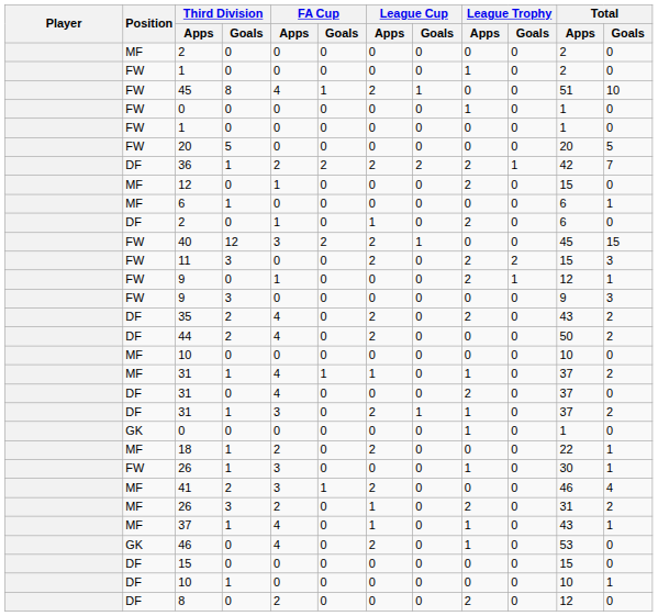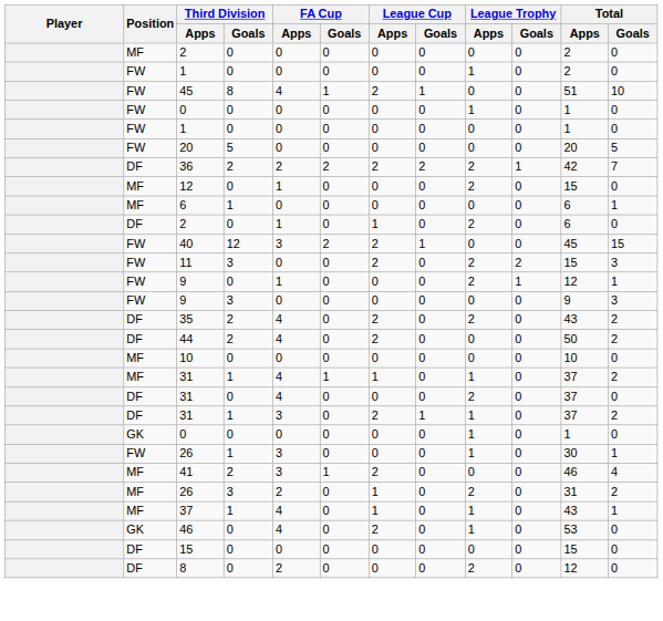 <table class="wikitable plainrowheaders sortable">
 <tr>
 <th rowspan=2 style="width:20em"scope=col>Player</th>
 <th rowspan=2>Position</th>
 <th colspan=2 style="width:10em"scope=col><a href='#'>Third Division</a></th>
 <th colspan=2 style="width:10em"scope=col><a href='#'>FA Cup</a></th>
 <th colspan=2 style="width:10em"scope=col><a href='#'>League Cup</a></th>
 <th colspan=2 style="width:10em"scope=col><a href='#'>League Trophy</a></th>
 <th colspan=2 style="width:10em"scope=col>Total</th>
 </tr>
 <tr>
 <th style="width:5em">Apps</th>
 <th style="width:5em">Goals</th>
 <th style="width:5em">Apps</th>
 <th style="width:5em">Goals</th>
 <th style="width:5em">Apps</th>
 <th style="width:5em">Goals</th>
 <th style="width:5em">Apps</th>
 <th style="width:5em">Goals</th>
 <th style="width:5em">Apps</th>
 <th style="width:5em">Goals</th>
 </tr>
 <tr>
 <th scope=row align="left"></th>
 <td>MF</td>
 <td>2</td>
 <td>0</td>
 <td>0</td>
 <td>0</td>
 <td>0</td>
 <td>0</td>
 <td>0</td>
 <td>0</td>
 <td>2</td>
 <td>0</td>
 </tr>
 <tr>
 <th scope=row align="left"></th>
 <td>FW</td>
 <td>1</td>
 <td>0</td>
 <td>0</td>
 <td>0</td>
 <td>0</td>
 <td>0</td>
 <td>1</td>
 <td>0</td>
 <td>2</td>
 <td>0</td>
 </tr>
 <tr>
 <th scope=row align="left"></th>
 <td>FW</td>
 <td>45</td>
 <td>8</td>
 <td>4</td>
 <td>1</td>
 <td>2</td>
 <td>1</td>
 <td>0</td>
 <td>0</td>
 <td>51</td>
 <td>10</td>
 </tr>
 <tr>
 <th scope=row align="left"></th>
 <td>FW</td>
 <td>0</td>
 <td>0</td>
 <td>0</td>
 <td>0</td>
 <td>0</td>
 <td>0</td>
 <td>1</td>
 <td>0</td>
 <td>1</td>
 <td>0</td>
 </tr>
 <tr>
 <th scope=row align="left"></th>
 <td>FW</td>
 <td>1</td>
 <td>0</td>
 <td>0</td>
 <td>0</td>
 <td>0</td>
 <td>0</td>
 <td>0</td>
 <td>0</td>
 <td>1</td>
 <td>0</td>
 </tr>
 <tr>
 <th scope=row align="left"></th>
 <td>FW</td>
 <td>20</td>
 <td>5</td>
 <td>0</td>
 <td>0</td>
 <td>0</td>
 <td>0</td>
 <td>0</td>
 <td>0</td>
 <td>20</td>
 <td>5</td>
 </tr>
 <tr>
 <th scope=row align="left"></th>
 <td>DF</td>
 <td>36</td>
-<td>1</td>
+<td>2</td>
 <td>2</td>
 <td>2</td>
 <td>2</td>
 <td>2</td>
 <td>2</td>
 <td>1</td>
 <td>42</td>
 <td>7</td>
 </tr>
 <tr>
 <th scope=row align="left"></th>
 <td>MF</td>
 <td>12</td>
 <td>0</td>
 <td>1</td>
 <td>0</td>
 <td>0</td>
 <td>0</td>
 <td>2</td>
 <td>0</td>
 <td>15</td>
 <td>0</td>
 </tr>
 <tr>
 <th scope=row align="left"></th>
 <td>MF</td>
 <td>6</td>
 <td>1</td>
 <td>0</td>
 <td>0</td>
 <td>0</td>
 <td>0</td>
 <td>0</td>
 <td>0</td>
 <td>6</td>
 <td>1</td>
 </tr>
 <tr>
 <th scope=row align="left"></th>
 <td>DF</td>
 <td>2</td>
 <td>0</td>
 <td>1</td>
 <td>0</td>
 <td>1</td>
 <td>0</td>
 <td>2</td>
 <td>0</td>
 <td>6</td>
 <td>0</td>
 </tr>
 <tr>
 <th scope=row align="left"></th>
 <td>FW</td>
 <td>40</td>
 <td>12</td>
 <td>3</td>
 <td>2</td>
 <td>2</td>
 <td>1</td>
 <td>0</td>
 <td>0</td>
 <td>45</td>
 <td>15</td>
 </tr>
 <tr>
 <th scope=row align="left"></th>
 <td>FW</td>
 <td>11</td>
 <td>3</td>
 <td>0</td>
 <td>0</td>
 <td>2</td>
 <td>0</td>
 <td>2</td>
 <td>2</td>
 <td>15</td>
 <td>3</td>
 </tr>
 <tr>
 <th scope=row align="left"></th>
 <td>FW</td>
 <td>9</td>
 <td>0</td>
 <td>1</td>
 <td>0</td>
 <td>0</td>
 <td>0</td>
 <td>2</td>
 <td>1</td>
 <td>12</td>
 <td>1</td>
 </tr>
 <tr>
 <th scope=row align="left"></th>
 <td>FW</td>
 <td>9</td>
 <td>3</td>
 <td>0</td>
 <td>0</td>
 <td>0</td>
 <td>0</td>
 <td>0</td>
 <td>0</td>
 <td>9</td>
 <td>3</td>
 </tr>
 <tr>
 <th scope=row align="left"></th>
 <td>DF</td>
 <td>35</td>
 <td>2</td>
 <td>4</td>
 <td>0</td>
 <td>2</td>
 <td>0</td>
 <td>2</td>
 <td>0</td>
 <td>43</td>
 <td>2</td>
 </tr>
 <tr>
 <th scope=row align="left"></th>
 <td>DF</td>
 <td>44</td>
 <td>2</td>
 <td>4</td>
 <td>0</td>
 <td>2</td>
 <td>0</td>
 <td>0</td>
 <td>0</td>
 <td>50</td>
 <td>2</td>
 </tr>
 <tr>
 <th scope=row align="left"></th>
 <td>MF</td>
 <td>10</td>
 <td>0</td>
 <td>0</td>
 <td>0</td>
 <td>0</td>
 <td>0</td>
 <td>0</td>
 <td>0</td>
 <td>10</td>
 <td>0</td>
 </tr>
 <tr>
 <th scope=row align="left"></th>
 <td>MF</td>
 <td>31</td>
 <td>1</td>
 <td>4</td>
 <td>1</td>
 <td>1</td>
 <td>0</td>
 <td>1</td>
 <td>0</td>
 <td>37</td>
 <td>2</td>
 </tr>
 <tr>
 <th scope=row align="left"></th>
 <td>DF</td>
 <td>31</td>
 <td>0</td>
 <td>4</td>
 <td>0</td>
 <td>0</td>
 <td>0</td>
 <td>2</td>
 <td>0</td>
 <td>37</td>
 <td>0</td>
 </tr>
 <tr>
 <th scope=row align="left"></th>
 <td>DF</td>
 <td>31</td>
 <td>1</td>
 <td>3</td>
 <td>0</td>
 <td>2</td>
 <td>1</td>
 <td>1</td>
 <td>0</td>
 <td>37</td>
 <td>2</td>
 </tr>
 <tr>
 <th scope=row align="left"></th>
 <td>GK</td>
 <td>0</td>
 <td>0</td>
 <td>0</td>
 <td>0</td>
 <td>0</td>
 <td>0</td>
 <td>1</td>
 <td>0</td>
 <td>1</td>
 <td>0</td>
 </tr>
 <tr>
 <th scope=row align="left"></th>
-<td>MF</td>
-<td>18</td>
-<td>1</td>
-<td>2</td>
-<td>0</td>
-<td>2</td>
-<td>0</td>
-<td>0</td>
-<td>0</td>
-<td>22</td>
-<td>1</td>
-</tr>
-<tr>
-<th scope=row align="left"></th>
 <td>FW</td>
 <td>26</td>
 <td>1</td>
 <td>3</td>
 <td>0</td>
 <td>0</td>
 <td>0</td>
 <td>1</td>
 <td>0</td>
 <td>30</td>
 <td>1</td>
 </tr>
 <tr>
 <th scope=row align="left"></th>
 <td>MF</td>
 <td>41</td>
 <td>2</td>
 <td>3</td>
 <td>1</td>
 <td>2</td>
 <td>0</td>
 <td>0</td>
 <td>0</td>
 <td>46</td>
 <td>4</td>
 </tr>
 <tr>
 <th scope=row align="left"></th>
 <td>MF</td>
 <td>26</td>
 <td>3</td>
 <td>2</td>
 <td>0</td>
 <td>1</td>
 <td>0</td>
 <td>2</td>
 <td>0</td>
 <td>31</td>
 <td>2</td>
 </tr>
 <tr>
 <th scope=row align="left"></th>
 <td>MF</td>
 <td>37</td>
 <td>1</td>
 <td>4</td>
 <td>0</td>
 <td>1</td>
 <td>0</td>
 <td>1</td>
 <td>0</td>
 <td>43</td>
 <td>1</td>
 </tr>
 <tr>
 <th scope=row align="left"></th>
 <td>GK</td>
 <td>46</td>
 <td>0</td>
 <td>4</td>
 <td>0</td>
 <td>2</td>
 <td>0</td>
 <td>1</td>
 <td>0</td>
 <td>53</td>
 <td>0</td>
 </tr>
 <tr>
 <th scope=row align="left"></th>
 <td>DF</td>
 <td>15</td>
 <td>0</td>
 <td>0</td>
 <td>0</td>
 <td>0</td>
 <td>0</td>
 <td>0</td>
 <td>0</td>
 <td>15</td>
 <td>0</td>
 </tr>
 <tr>
 <th scope=row align="left"></th>
 <td>DF</td>
-<td>10</td>
-<td>1</td>
-<td>0</td>
-<td>0</td>
-<td>0</td>
-<td>0</td>
-<td>0</td>
-<td>0</td>
-<td>10</td>
-<td>1</td>
-</tr>
-<tr>
-<th scope=row align="left"></th>
-<td>DF</td>
 <td>8</td>
 <td>0</td>
 <td>2</td>
 <td>0</td>
 <td>0</td>
 <td>0</td>
 <td>2</td>
 <td>0</td>
 <td>12</td>
 <td>0</td>
 </tr>
 </table>
